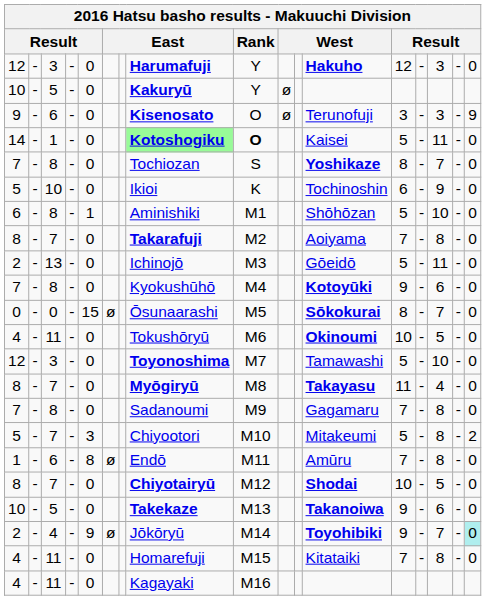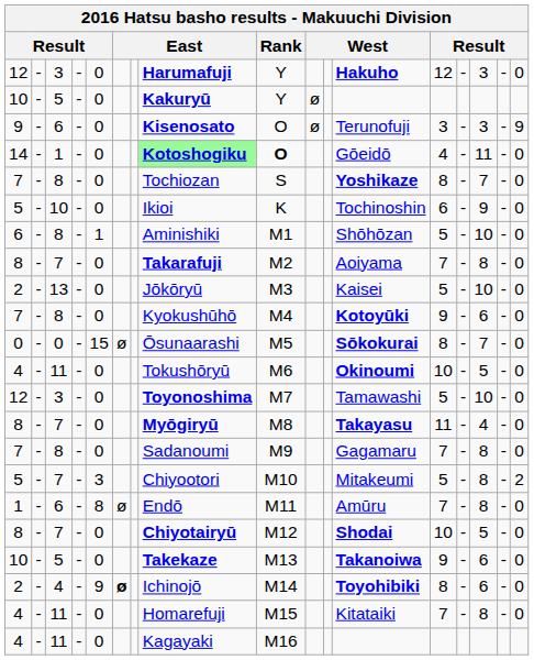 <table class="wikitable">
 <tr>
 <th colspan="17">2016 Hatsu basho results - Makuuchi Division</th>
 </tr>
 <tr>
 <th colspan="5">Result</th>
 <th colspan="3">East</th>
 <th>Rank</th>
 <th colspan="3">West</th>
 <th colspan="5">Result</th>
 </tr>
 <tr>
 <td align=center>12</td>
 <td align=center>-</td>
 <td align=center>3</td>
 <td align=center>-</td>
 <td align=center>0</td>
 <td align=center></td>
 <td align=center></td>
 <td><strong><a href='#'>Harumafuji</a></strong></td>
 <td align=center>Y</td>
 <td align=center></td>
 <td align=center></td>
 <td><strong><a href='#'>Hakuho</a></strong></td>
 <td align=center>12</td>
 <td align=center>-</td>
 <td align=center>3</td>
 <td align=center>-</td>
 <td align=center>0</td>
 </tr>
 <tr>
 <td align=center>10</td>
 <td align=center>-</td>
 <td align=center>5</td>
 <td align=center>-</td>
 <td align=center>0</td>
 <td align=center></td>
 <td align=center></td>
 <td><strong><a href='#'>Kakuryū</a></strong></td>
 <td align=center>Y</td>
 <td align=center>ø</td>
 <td align=center></td>
 <td></td>
 <td align=center></td>
 <td align=center></td>
 <td align=center></td>
 <td align=center></td>
 <td align=center></td>
 </tr>
 <tr>
 <td align=center>9</td>
 <td align=center>-</td>
 <td align=center>6</td>
 <td align=center>-</td>
 <td align=center>0</td>
 <td align=center></td>
 <td align=center></td>
 <td><strong><a href='#'>Kisenosato</a></strong></td>
 <td align=center>O</td>
 <td align=center>ø</td>
 <td align=center></td>
 <td><a href='#'>Terunofuji</a></td>
 <td align=center>3</td>
 <td align=center>-</td>
 <td align=center>3</td>
 <td align=center>-</td>
 <td align=center>9</td>
 </tr>
 <tr>
 <td align=center>14</td>
 <td align=center>-</td>
 <td align=center>1</td>
 <td align=center>-</td>
 <td align=center>0</td>
 <td align=center></td>
 <td align=center></td>
 <td style="background: PaleGreen;"><strong><a href='#'>Kotoshogiku</a></strong></td>
 <td align=center><strong>O</strong></td>
 <td align=center></td>
 <td align=center></td>
-<td><a href='#'>Kaisei</a></td>
-<td align=center>5</td>
+<td><a href='#'>Gōeidō</a></td>
+<td align=center>4</td>
 <td align=center>-</td>
 <td align=center>11</td>
 <td align=center>-</td>
 <td align=center>0</td>
 </tr>
 <tr>
 <td align=center>7</td>
 <td align=center>-</td>
 <td align=center>8</td>
 <td align=center>-</td>
 <td align=center>0</td>
 <td align=center></td>
 <td align=center></td>
 <td><a href='#'>Tochiozan</a></td>
 <td align=center>S</td>
 <td align=center></td>
 <td align=center></td>
 <td><strong><a href='#'>Yoshikaze</a></strong></td>
 <td align=center>8</td>
 <td align=center>-</td>
 <td align=center>7</td>
 <td align=center>-</td>
 <td align=center>0</td>
 </tr>
 <tr>
 <td align=center>5</td>
 <td align=center>-</td>
 <td align=center>10</td>
 <td align=center>-</td>
 <td align=center>0</td>
 <td align=center></td>
 <td align=center></td>
 <td><a href='#'>Ikioi</a></td>
 <td align=center>K</td>
 <td align=center></td>
 <td align=center></td>
 <td><a href='#'>Tochinoshin</a></td>
 <td align=center>6</td>
 <td align=center>-</td>
 <td align=center>9</td>
 <td align=center>-</td>
 <td align=center>0</td>
 </tr>
 <tr>
 <td align=center>6</td>
 <td align=center>-</td>
 <td align=center>8</td>
 <td align=center>-</td>
 <td align=center>1</td>
 <td align=center></td>
 <td align=center></td>
 <td><a href='#'>Aminishiki</a></td>
 <td align=center>M1</td>
 <td align=center></td>
 <td align=center></td>
 <td><a href='#'>Shōhōzan</a></td>
 <td align=center>5</td>
 <td align=center>-</td>
 <td align=center>10</td>
 <td align=center>-</td>
 <td align=center>0</td>
 </tr>
 <tr>
 <td align=center>8</td>
 <td align=center>-</td>
 <td align=center>7</td>
 <td align=center>-</td>
 <td align=center>0</td>
 <td align=center></td>
 <td align=center></td>
 <td><strong><a href='#'>Takarafuji</a></strong></td>
 <td align=center>M2</td>
 <td align=center></td>
 <td align=center></td>
 <td><a href='#'>Aoiyama</a></td>
 <td align=center>7</td>
 <td align=center>-</td>
 <td align=center>8</td>
 <td align=center>-</td>
 <td align=center>0</td>
 </tr>
 <tr>
 <td align=center>2</td>
 <td align=center>-</td>
 <td align=center>13</td>
 <td align=center>-</td>
 <td align=center>0</td>
 <td align=center></td>
 <td align=center></td>
-<td><a href='#'>Ichinojō</a></td>
+<td><a href='#'>Jōkōryū</a></td>
 <td align=center>M3</td>
 <td align=center></td>
 <td align=center></td>
-<td><a href='#'>Gōeidō</a></td>
+<td><a href='#'>Kaisei</a></td>
 <td align=center>5</td>
 <td align=center>-</td>
-<td align=center>11</td>
+<td align=center>10</td>
 <td align=center>-</td>
 <td align=center>0</td>
 </tr>
 <tr>
 <td align=center>7</td>
 <td align=center>-</td>
 <td align=center>8</td>
 <td align=center>-</td>
 <td align=center>0</td>
 <td align=center></td>
 <td align=center></td>
 <td><a href='#'>Kyokushūhō</a></td>
 <td align=center>M4</td>
 <td align=center></td>
 <td align=center></td>
 <td><strong><a href='#'>Kotoyūki</a></strong></td>
 <td align=center>9</td>
 <td align=center>-</td>
 <td align=center>6</td>
 <td align=center>-</td>
 <td align=center>0</td>
 </tr>
 <tr>
 <td align=center>0</td>
 <td align=center>-</td>
 <td align=center>0</td>
 <td align=center>-</td>
 <td align=center>15</td>
 <td align=center>ø</td>
 <td align=center></td>
 <td><a href='#'>Ōsunaarashi</a></td>
 <td align=center>M5</td>
 <td align=center></td>
 <td align=center></td>
 <td><strong><a href='#'>Sōkokurai</a></strong></td>
 <td align=center>8</td>
 <td align=center>-</td>
 <td align=center>7</td>
 <td align=center>-</td>
 <td align=center>0</td>
 </tr>
 <tr>
 <td align=center>4</td>
 <td align=center>-</td>
 <td align=center>11</td>
 <td align=center>-</td>
 <td align=center>0</td>
 <td align=center></td>
 <td align=center></td>
 <td><a href='#'>Tokushōryū</a></td>
 <td align=center>M6</td>
 <td align=center></td>
 <td align=center></td>
 <td><strong><a href='#'>Okinoumi</a></strong></td>
 <td align=center>10</td>
 <td align=center>-</td>
 <td align=center>5</td>
 <td align=center>-</td>
 <td align=center>0</td>
 </tr>
 <tr>
 <td align=center>12</td>
 <td align=center>-</td>
 <td align=center>3</td>
 <td align=center>-</td>
 <td align=center>0</td>
 <td align=center></td>
 <td align=center></td>
 <td><strong><a href='#'>Toyonoshima</a></strong></td>
 <td align=center>M7</td>
 <td align=center></td>
 <td align=center></td>
 <td><a href='#'>Tamawashi</a></td>
 <td align=center>5</td>
 <td align=center>-</td>
 <td align=center>10</td>
 <td align=center>-</td>
 <td align=center>0</td>
 </tr>
 <tr>
 <td align=center>8</td>
 <td align=center>-</td>
 <td align=center>7</td>
 <td align=center>-</td>
 <td align=center>0</td>
 <td align=center></td>
 <td align=center></td>
 <td><strong><a href='#'>Myōgiryū</a></strong></td>
 <td align=center>M8</td>
 <td align=center></td>
 <td align=center></td>
 <td><strong><a href='#'>Takayasu</a></strong></td>
 <td align=center>11</td>
 <td align=center>-</td>
 <td align=center>4</td>
 <td align=center>-</td>
 <td align=center>0</td>
 </tr>
 <tr>
 <td align=center>7</td>
 <td align=center>-</td>
 <td align=center>8</td>
 <td align=center>-</td>
 <td align=center>0</td>
 <td align=center></td>
 <td align=center></td>
 <td><a href='#'>Sadanoumi</a></td>
 <td align=center>M9</td>
 <td align=center></td>
 <td align=center></td>
 <td><a href='#'>Gagamaru</a></td>
 <td align=center>7</td>
 <td align=center>-</td>
 <td align=center>8</td>
 <td align=center>-</td>
 <td align=center>0</td>
 </tr>
 <tr>
 <td align=center>5</td>
 <td align=center>-</td>
 <td align=center>7</td>
 <td align=center>-</td>
 <td align=center>3</td>
 <td align=center></td>
 <td align=center></td>
 <td><a href='#'>Chiyootori</a></td>
 <td align=center>M10</td>
 <td align=center></td>
 <td align=center></td>
 <td><a href='#'>Mitakeumi</a></td>
 <td align=center>5</td>
 <td align=center>-</td>
 <td align=center>8</td>
 <td align=center>-</td>
 <td align=center>2</td>
 </tr>
 <tr>
 <td align=center>1</td>
 <td align=center>-</td>
 <td align=center>6</td>
 <td align=center>-</td>
 <td align=center>8</td>
 <td align=center>ø</td>
 <td align=center></td>
 <td><a href='#'>Endō</a></td>
 <td align=center>M11</td>
 <td align=center></td>
 <td align=center></td>
 <td><a href='#'>Amūru</a></td>
 <td align=center>7</td>
 <td align=center>-</td>
 <td align=center>8</td>
 <td align=center>-</td>
 <td align=center>0</td>
 </tr>
 <tr>
 <td align=center>8</td>
 <td align=center>-</td>
 <td align=center>7</td>
 <td align=center>-</td>
 <td align=center>0</td>
 <td align=center></td>
 <td align=center></td>
 <td><strong><a href='#'>Chiyotairyū</a></strong></td>
 <td align=center>M12</td>
 <td align=center></td>
 <td align=center></td>
 <td><strong><a href='#'>Shodai</a></strong></td>
 <td align=center>10</td>
 <td align=center>-</td>
 <td align=center>5</td>
 <td align=center>-</td>
 <td align=center>0</td>
 </tr>
 <tr>
 <td align=center>10</td>
 <td align=center>-</td>
 <td align=center>5</td>
 <td align=center>-</td>
 <td align=center>0</td>
 <td align=center></td>
 <td align=center></td>
 <td><strong><a href='#'>Takekaze</a></strong></td>
 <td align=center>M13</td>
 <td align=center></td>
 <td align=center></td>
 <td><strong><a href='#'>Takanoiwa</a></strong></td>
 <td align=center>9</td>
 <td align=center>-</td>
 <td align=center>6</td>
 <td align=center>-</td>
 <td align=center>0</td>
 </tr>
 <tr>
 <td align=center>2</td>
 <td align=center>-</td>
 <td align=center>4</td>
 <td align=center>-</td>
 <td align=center>9</td>
-<td align=center>ø</td>
+<td align=center><strong>ø</strong></td>
 <td align=center></td>
-<td><a href='#'>Jōkōryū</a></td>
+<td><a href='#'>Ichinojō</a></td>
 <td align=center>M14</td>
 <td align=center></td>
 <td align=center></td>
 <td><strong><a href='#'>Toyohibiki</a></strong></td>
-<td align=center>9</td>
+<td align=center>8</td>
 <td align=center>-</td>
-<td align=center>7</td>
+<td align=center>6</td>
 <td align=center>-</td>
-<td align=center style="background: paleturquoise;">0</td>
+<td align=center>0</td>
 </tr>
 <tr>
 <td align=center>4</td>
 <td align=center>-</td>
 <td align=center>11</td>
 <td align=center>-</td>
 <td align=center>0</td>
 <td align=center></td>
 <td align=center></td>
 <td><a href='#'>Homarefuji</a></td>
 <td align=center>M15</td>
 <td align=center></td>
 <td align=center></td>
 <td><a href='#'>Kitataiki</a></td>
 <td align=center>7</td>
 <td align=center>-</td>
 <td align=center>8</td>
 <td align=center>-</td>
 <td align=center>0</td>
 </tr>
 <tr>
 <td align=center>4</td>
 <td align=center>-</td>
 <td align=center>11</td>
 <td align=center>-</td>
 <td align=center>0</td>
 <td align=center></td>
 <td align=center></td>
 <td><a href='#'>Kagayaki</a></td>
 <td align=center>M16</td>
 <td align=center></td>
 <td align=center></td>
 <td></td>
 <td align=center></td>
 <td align=center></td>
 <td align=center></td>
 <td align=center></td>
 <td align=center></td>
 </tr>
 </table>
